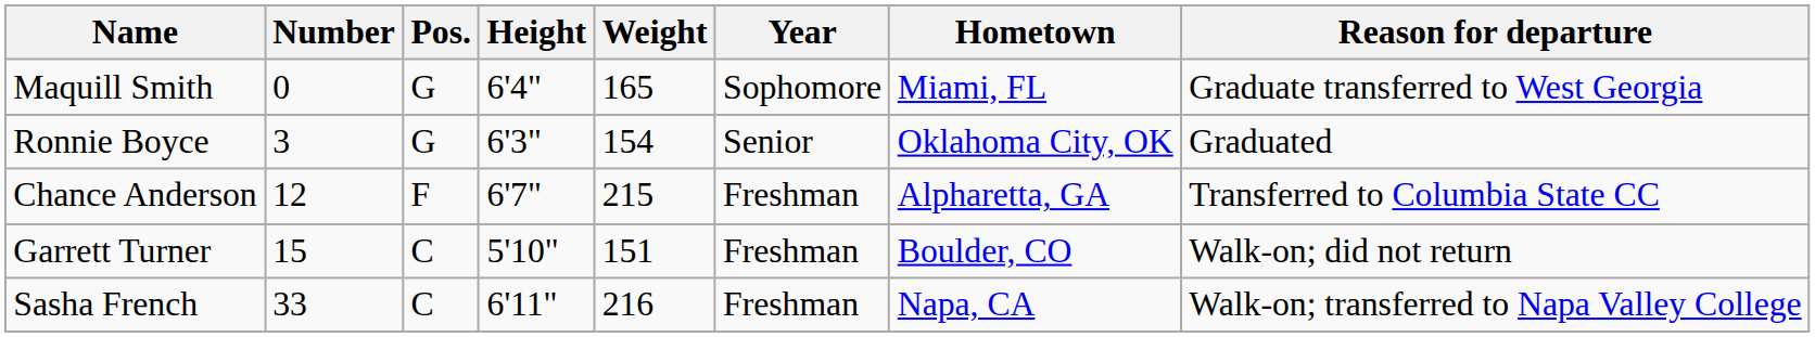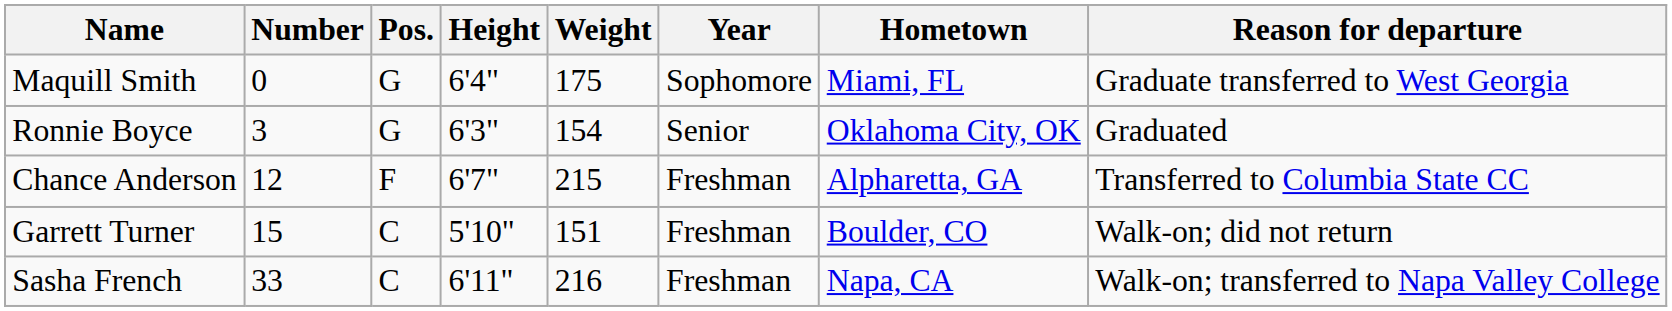 <table class="wikitable sortable" border="1">
 <tr>
 <th>Name</th>
 <th>Number</th>
 <th>Pos.</th>
 <th>Height</th>
 <th>Weight</th>
 <th>Year</th>
 <th>Hometown</th>
 <th class="unsortable">Reason for departure</th>
 </tr>
 <tr>
 <td>Maquill Smith</td>
 <td>0</td>
 <td>G</td>
 <td>6'4"</td>
-<td>165</td>
+<td>175</td>
 <td>Sophomore</td>
 <td><a href='#'>Miami, FL</a></td>
 <td>Graduate transferred to <a href='#'>West Georgia</a></td>
 </tr>
 <tr>
 <td>Ronnie Boyce</td>
 <td>3</td>
 <td>G</td>
 <td>6'3"</td>
 <td>154</td>
 <td>Senior</td>
 <td><a href='#'>Oklahoma City, OK</a></td>
 <td>Graduated</td>
 </tr>
 <tr>
 <td>Chance Anderson</td>
 <td>12</td>
 <td>F</td>
 <td>6'7"</td>
 <td>215</td>
 <td>Freshman</td>
 <td><a href='#'>Alpharetta, GA</a></td>
 <td>Transferred to <a href='#'>Columbia State CC</a></td>
 </tr>
 <tr>
 <td>Garrett Turner</td>
 <td>15</td>
 <td>C</td>
 <td>5'10"</td>
 <td>151</td>
 <td>Freshman</td>
 <td><a href='#'>Boulder, CO</a></td>
 <td>Walk-on; did not return</td>
 </tr>
 <tr>
 <td>Sasha French</td>
 <td>33</td>
 <td>C</td>
 <td>6'11"</td>
 <td>216</td>
 <td>Freshman</td>
 <td><a href='#'>Napa, CA</a></td>
 <td>Walk-on; transferred to <a href='#'>Napa Valley College</a></td>
 </tr>
 </table>
